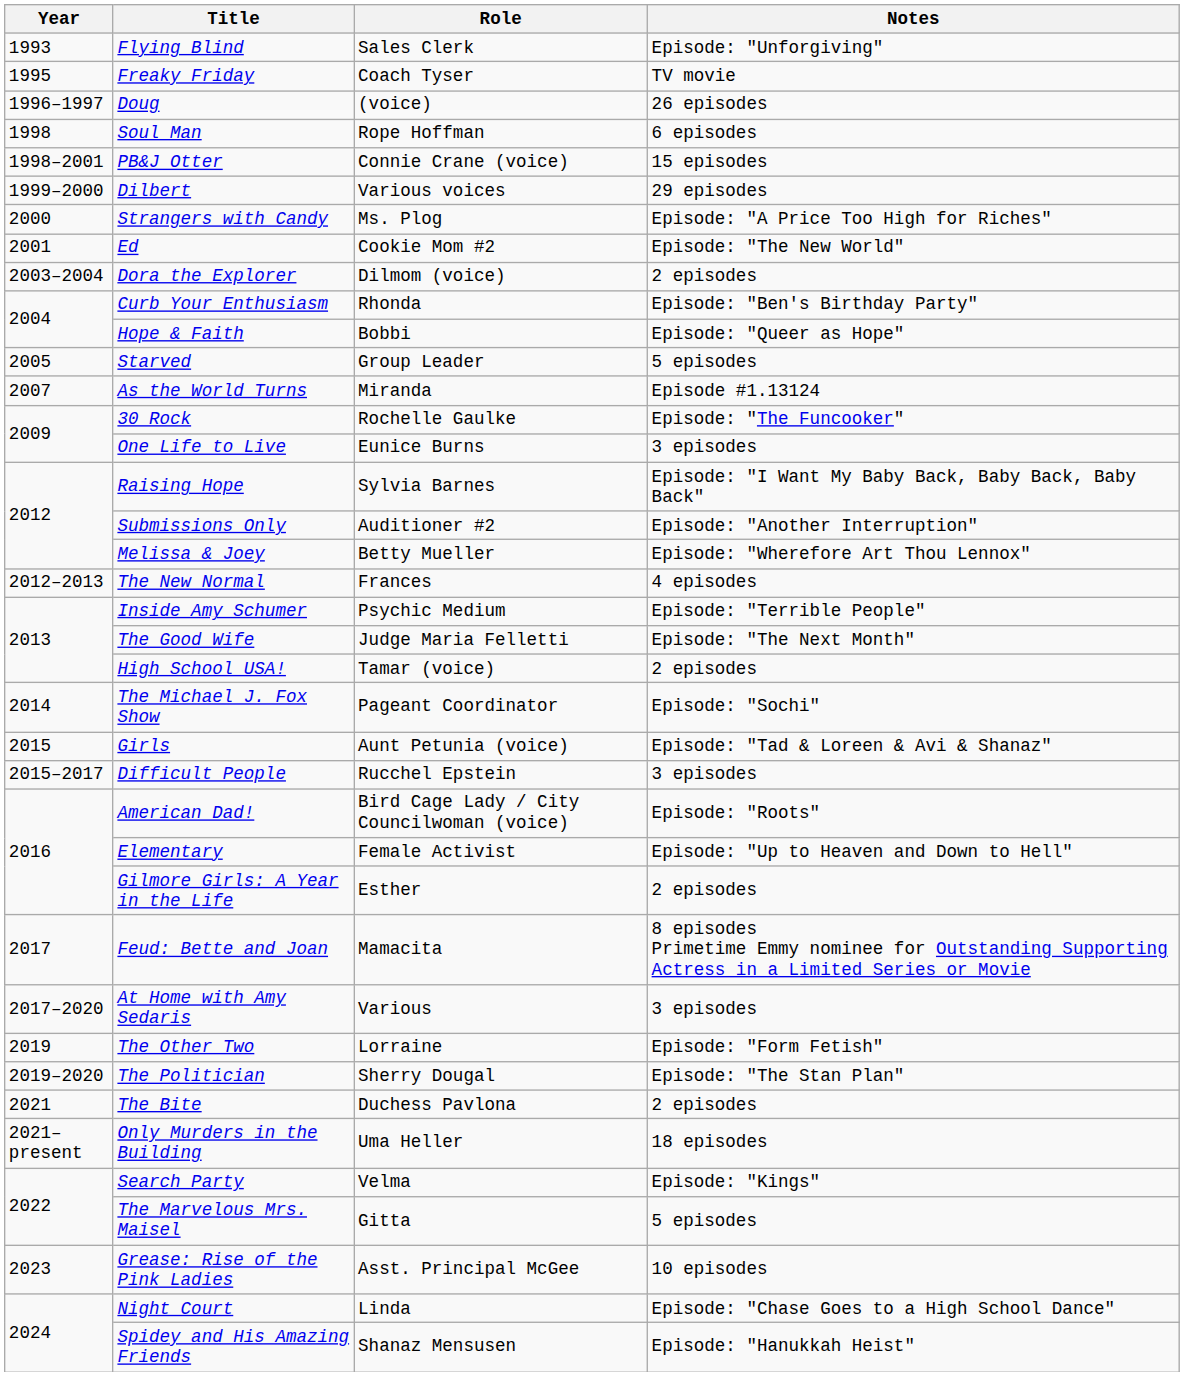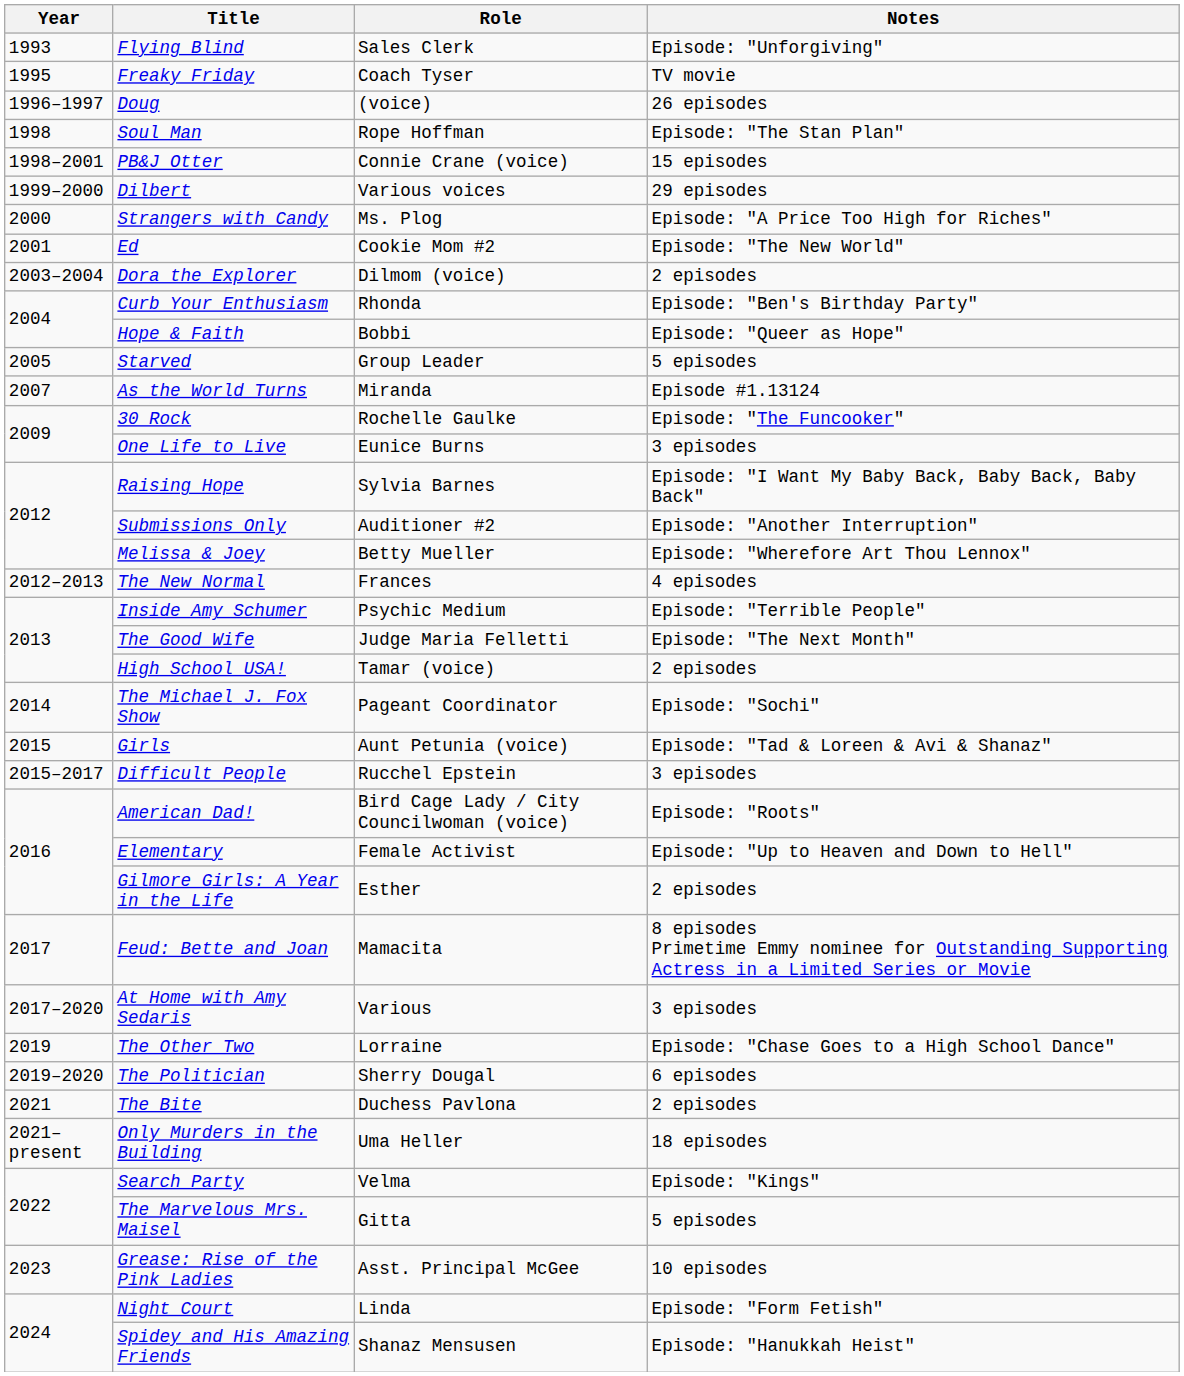 <table class="wikitable sortable">
 <tr>
 <th scope="col">Year</th>
 <th scope="col">Title</th>
 <th scope="col">Role</th>
 <th scope="col" class="unsortable">Notes</th>
 </tr>
 <tr>
 <td>1993</td>
 <td><em><a href='#'>Flying Blind</a></em></td>
 <td>Sales Clerk</td>
 <td>Episode: "Unforgiving"</td>
 </tr>
 <tr>
 <td>1995</td>
 <td><em><a href='#'>Freaky Friday</a></em></td>
 <td>Coach Tyser</td>
 <td>TV movie</td>
 </tr>
 <tr>
 <td>1996–1997</td>
 <td><em><a href='#'>Doug</a></em></td>
 <td>(voice)</td>
 <td>26 episodes</td>
 </tr>
 <tr>
 <td>1998</td>
 <td><em><a href='#'>Soul Man</a></em></td>
 <td>Rope Hoffman</td>
-<td>6 episodes</td>
+<td>Episode: "The Stan Plan"</td>
 </tr>
 <tr>
 <td>1998–2001</td>
 <td><em><a href='#'>PB&J Otter</a></em></td>
 <td>Connie Crane (voice)</td>
 <td>15 episodes</td>
 </tr>
 <tr>
 <td>1999–2000</td>
 <td><em><a href='#'>Dilbert</a></em></td>
 <td>Various voices</td>
 <td>29 episodes</td>
 </tr>
 <tr>
 <td>2000</td>
 <td><em><a href='#'>Strangers with Candy</a></em></td>
 <td>Ms. Plog</td>
 <td>Episode: "A Price Too High for Riches"</td>
 </tr>
 <tr>
 <td>2001</td>
 <td><em><a href='#'>Ed</a></em></td>
 <td>Cookie Mom #2</td>
 <td>Episode: "The New World"</td>
 </tr>
 <tr>
 <td>2003–2004</td>
 <td><em><a href='#'>Dora the Explorer</a></em></td>
 <td>Dilmom (voice)</td>
 <td>2 episodes</td>
 </tr>
 <tr>
 <td rowspan="2">2004</td>
 <td><em><a href='#'>Curb Your Enthusiasm</a></em></td>
 <td>Rhonda</td>
 <td>Episode: "Ben's Birthday Party"</td>
 </tr>
 <tr>
 <td><em><a href='#'>Hope & Faith</a></em></td>
 <td>Bobbi</td>
 <td>Episode: "Queer as Hope"</td>
 </tr>
 <tr>
 <td>2005</td>
 <td><em><a href='#'>Starved</a></em></td>
 <td>Group Leader</td>
 <td>5 episodes</td>
 </tr>
 <tr>
 <td>2007</td>
 <td><em><a href='#'>As the World Turns</a></em></td>
 <td>Miranda</td>
 <td>Episode #1.13124</td>
 </tr>
 <tr>
 <td rowspan="2">2009</td>
 <td><em><a href='#'>30 Rock</a></em></td>
 <td>Rochelle Gaulke</td>
 <td>Episode: "<a href='#'>The Funcooker</a>"</td>
 </tr>
 <tr>
 <td><em><a href='#'>One Life to Live</a></em></td>
 <td>Eunice Burns</td>
 <td>3 episodes</td>
 </tr>
 <tr>
 <td rowspan="3">2012</td>
 <td><em><a href='#'>Raising Hope</a></em></td>
 <td>Sylvia Barnes</td>
 <td>Episode: "I Want My Baby Back, Baby Back, Baby Back"</td>
 </tr>
 <tr>
 <td><em><a href='#'>Submissions Only</a></em></td>
 <td>Auditioner #2</td>
 <td>Episode: "Another Interruption"</td>
 </tr>
 <tr>
 <td><em><a href='#'>Melissa & Joey</a></em></td>
 <td>Betty Mueller</td>
 <td>Episode: "Wherefore Art Thou Lennox"</td>
 </tr>
 <tr>
 <td>2012–2013</td>
 <td><em><a href='#'>The New Normal</a></em></td>
 <td>Frances</td>
 <td>4 episodes</td>
 </tr>
 <tr>
 <td rowspan="3">2013</td>
 <td><em><a href='#'>Inside Amy Schumer</a></em></td>
 <td>Psychic Medium</td>
 <td>Episode: "Terrible People"</td>
 </tr>
 <tr>
 <td><em><a href='#'>The Good Wife</a></em></td>
 <td>Judge Maria Felletti</td>
 <td>Episode: "The Next Month"</td>
 </tr>
 <tr>
 <td><em><a href='#'>High School USA!</a></em></td>
 <td>Tamar (voice)</td>
 <td>2 episodes</td>
 </tr>
 <tr>
 <td>2014</td>
 <td><em><a href='#'>The Michael J. Fox Show</a></em></td>
 <td>Pageant Coordinator</td>
 <td>Episode: "Sochi"</td>
 </tr>
 <tr>
 <td>2015</td>
 <td><em><a href='#'>Girls</a></em></td>
 <td>Aunt Petunia (voice)</td>
 <td>Episode: "Tad & Loreen & Avi & Shanaz"</td>
 </tr>
 <tr>
 <td>2015–2017</td>
 <td><em><a href='#'>Difficult People</a></em></td>
 <td>Rucchel Epstein</td>
 <td>3 episodes</td>
 </tr>
 <tr>
 <td rowspan="3">2016</td>
 <td><em><a href='#'>American Dad!</a></em></td>
 <td>Bird Cage Lady / City Councilwoman (voice)</td>
 <td>Episode: "Roots"</td>
 </tr>
 <tr>
 <td><em><a href='#'>Elementary</a></em></td>
 <td>Female Activist</td>
 <td>Episode: "Up to Heaven and Down to Hell"</td>
 </tr>
 <tr>
 <td><em><a href='#'>Gilmore Girls: A Year in the Life</a></em></td>
 <td>Esther</td>
 <td>2 episodes</td>
 </tr>
 <tr>
 <td>2017</td>
 <td><em><a href='#'>Feud: Bette and Joan</a></em></td>
 <td>Mamacita</td>
 <td>8 episodes<br>Primetime Emmy nominee for <a href='#'>Outstanding Supporting Actress in a Limited Series or Movie</a></td>
 </tr>
 <tr>
 <td>2017–2020</td>
 <td><em><a href='#'>At Home with Amy Sedaris</a></em></td>
 <td>Various</td>
 <td>3 episodes</td>
 </tr>
 <tr>
 <td>2019</td>
 <td><em><a href='#'>The Other Two</a></em></td>
 <td>Lorraine</td>
-<td>Episode: "Form Fetish"</td>
+<td>Episode: "Chase Goes to a High School Dance"</td>
 </tr>
 <tr>
 <td>2019–2020</td>
 <td><em><a href='#'>The Politician</a></em></td>
 <td>Sherry Dougal</td>
-<td>Episode: "The Stan Plan"</td>
+<td>6 episodes</td>
 </tr>
 <tr>
 <td>2021</td>
 <td><em><a href='#'>The Bite</a></em></td>
 <td>Duchess Pavlona</td>
 <td>2 episodes</td>
 </tr>
 <tr>
 <td>2021–present</td>
 <td><em><a href='#'>Only Murders in the Building</a></em></td>
 <td>Uma Heller</td>
 <td>18 episodes</td>
 </tr>
 <tr>
 <td rowspan="2">2022</td>
 <td><em><a href='#'>Search Party</a></em></td>
 <td>Velma</td>
 <td>Episode: "Kings"</td>
 </tr>
 <tr>
 <td><em><a href='#'>The Marvelous Mrs. Maisel</a></em></td>
 <td>Gitta</td>
 <td>5 episodes</td>
 </tr>
 <tr>
 <td>2023</td>
 <td><em><a href='#'>Grease: Rise of the Pink Ladies</a></em></td>
 <td>Asst. Principal McGee</td>
 <td>10 episodes</td>
 </tr>
 <tr>
 <td rowspan="2">2024</td>
 <td><em><a href='#'>Night Court</a></em></td>
 <td>Linda</td>
-<td>Episode: "Chase Goes to a High School Dance"</td>
+<td>Episode: "Form Fetish"</td>
 </tr>
 <tr>
 <td><em><a href='#'>Spidey and His Amazing Friends</a></em></td>
 <td>Shanaz Mensusen</td>
 <td>Episode: "Hanukkah Heist"</td>
 </tr>
 </table>
